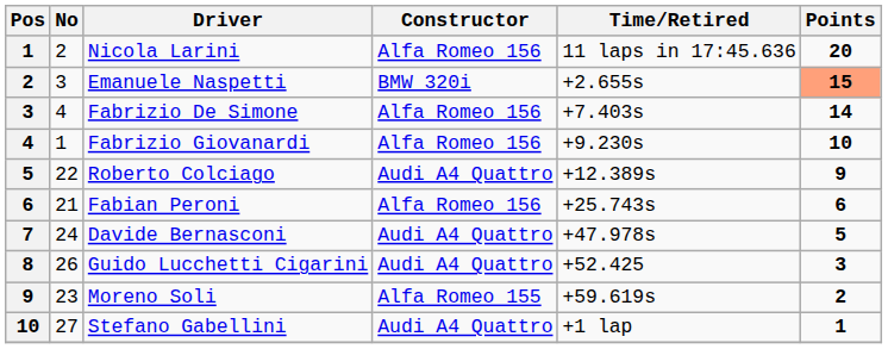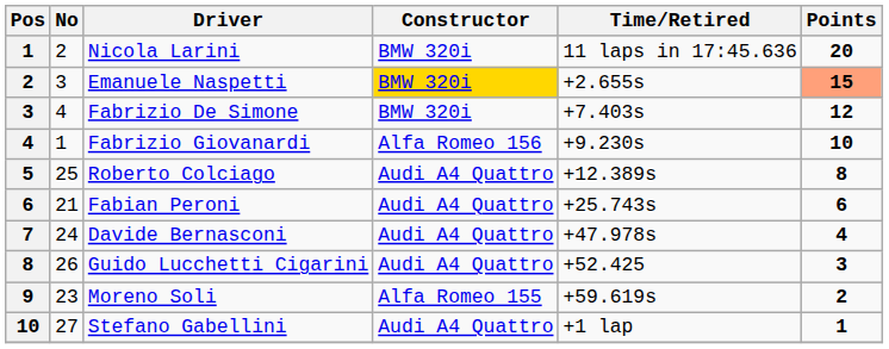 <table class="wikitable" style="font-size: 85%;">
 <tr>
 <th>Pos</th>
 <th>No</th>
 <th>Driver</th>
 <th>Constructor</th>
 <th>Time/Retired</th>
 <th>Points</th>
 </tr>
 <tr>
 <th>1</th>
 <td>2</td>
 <td> <a href='#'>Nicola Larini</a></td>
-<td><a href='#'>Alfa Romeo 156</a></td>
+<td><a href='#'>BMW 320i</a></td>
 <td>11 laps in 17:45.636</td>
 <td align=center><strong>20</strong></td>
 </tr>
 <tr>
 <th>2</th>
 <td>3</td>
 <td> <a href='#'>Emanuele Naspetti</a></td>
-<td><a href='#'>BMW 320i</a></td>
+<td style="background: gold;"><a href='#'>BMW 320i</a></td>
 <td>+2.655s</td>
 <td align=center style="background: lightsalmon;"><strong>15</strong></td>
 </tr>
 <tr>
 <th>3</th>
 <td>4</td>
 <td> <a href='#'>Fabrizio De Simone</a></td>
-<td><a href='#'>Alfa Romeo 156</a></td>
+<td><a href='#'>BMW 320i</a></td>
 <td>+7.403s</td>
-<td align=center><strong>14</strong></td>
+<td align=center><strong>12</strong></td>
 </tr>
 <tr>
 <th>4</th>
 <td>1</td>
 <td> <a href='#'>Fabrizio Giovanardi</a></td>
 <td><a href='#'>Alfa Romeo 156</a></td>
 <td>+9.230s</td>
 <td align=center><strong>10</strong></td>
 </tr>
 <tr>
 <th>5</th>
-<td>22</td>
+<td>25</td>
 <td> <a href='#'>Roberto Colciago</a></td>
 <td><a href='#'>Audi A4 Quattro</a></td>
 <td>+12.389s</td>
-<td align=center><strong>9</strong></td>
+<td align=center><strong>8</strong></td>
 </tr>
 <tr>
 <th>6</th>
 <td>21</td>
 <td> <a href='#'>Fabian Peroni</a></td>
-<td><a href='#'>Alfa Romeo 156</a></td>
+<td><a href='#'>Audi A4 Quattro</a></td>
 <td>+25.743s</td>
 <td align=center><strong>6</strong></td>
 </tr>
 <tr>
 <th>7</th>
 <td>24</td>
 <td> <a href='#'>Davide Bernasconi</a></td>
 <td><a href='#'>Audi A4 Quattro</a></td>
 <td>+47.978s</td>
-<td align=center><strong>5</strong></td>
+<td align=center><strong>4</strong></td>
 </tr>
 <tr>
 <th>8</th>
 <td>26</td>
 <td> <a href='#'>Guido Lucchetti Cigarini</a></td>
 <td><a href='#'>Audi A4 Quattro</a></td>
 <td>+52.425</td>
 <td align=center><strong>3</strong></td>
 </tr>
 <tr>
 <th>9</th>
 <td>23</td>
 <td> <a href='#'>Moreno Soli</a></td>
 <td><a href='#'>Alfa Romeo 155</a></td>
 <td>+59.619s</td>
 <td align=center><strong>2</strong></td>
 </tr>
 <tr>
 <th>10</th>
 <td>27</td>
 <td> <a href='#'>Stefano Gabellini</a></td>
 <td><a href='#'>Audi A4 Quattro</a></td>
 <td>+1 lap</td>
 <td align=center><strong>1</strong></td>
 </tr>
 <tr>
 </tr>
 </table>
